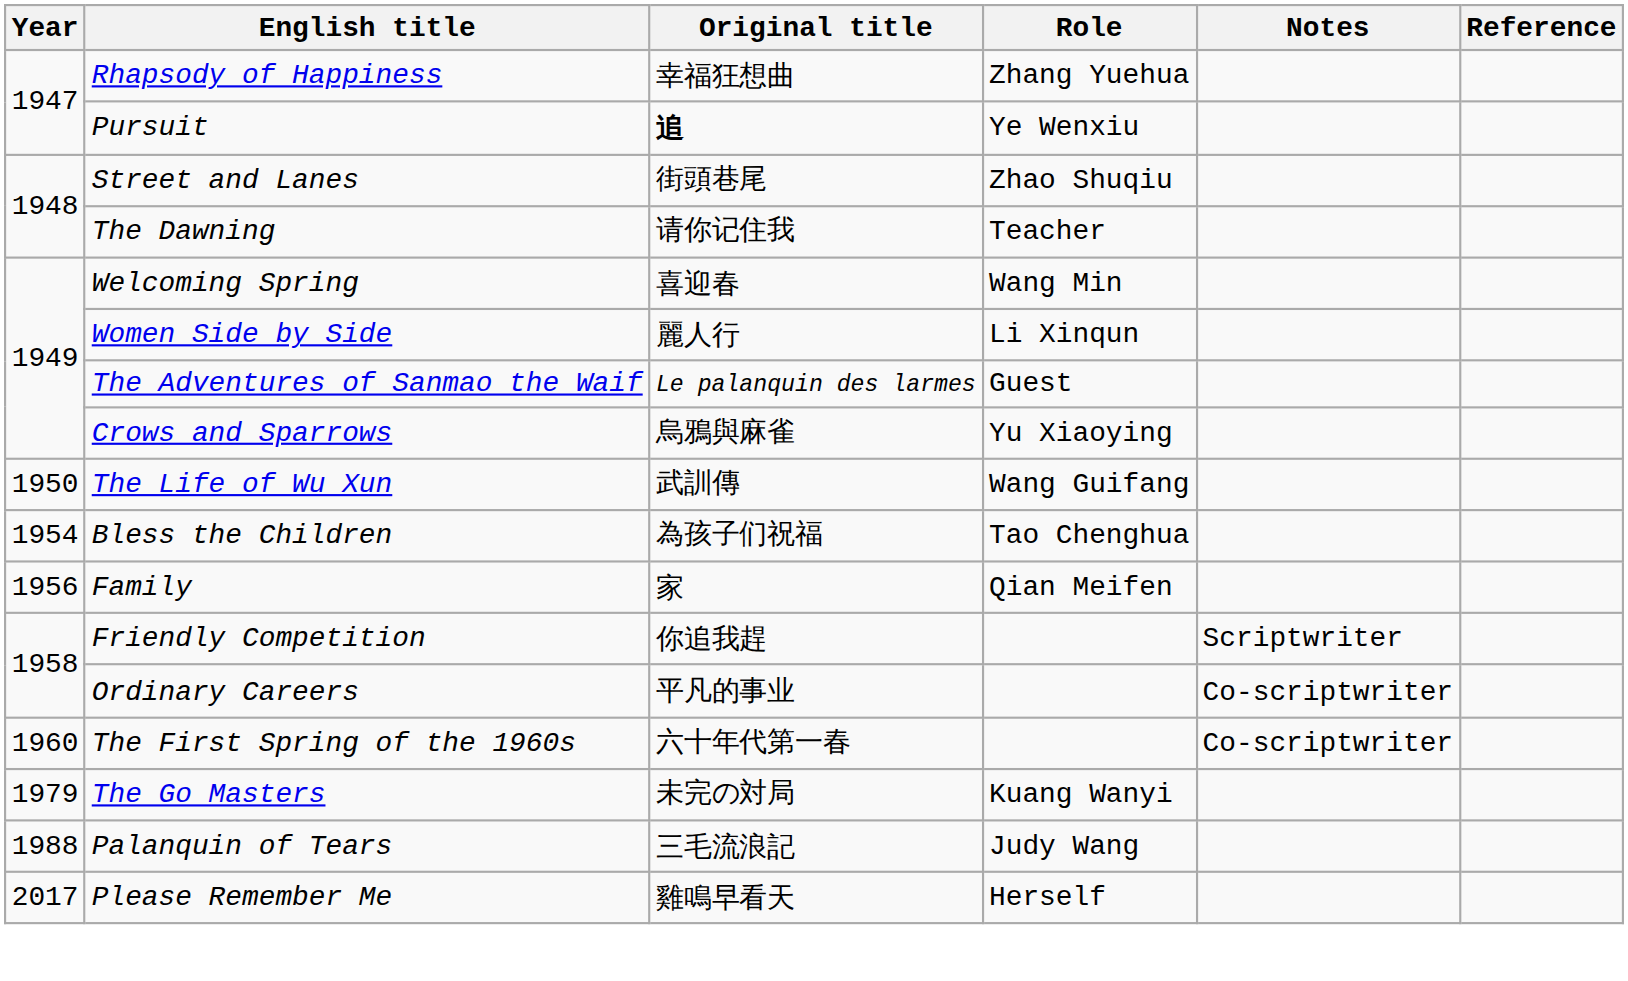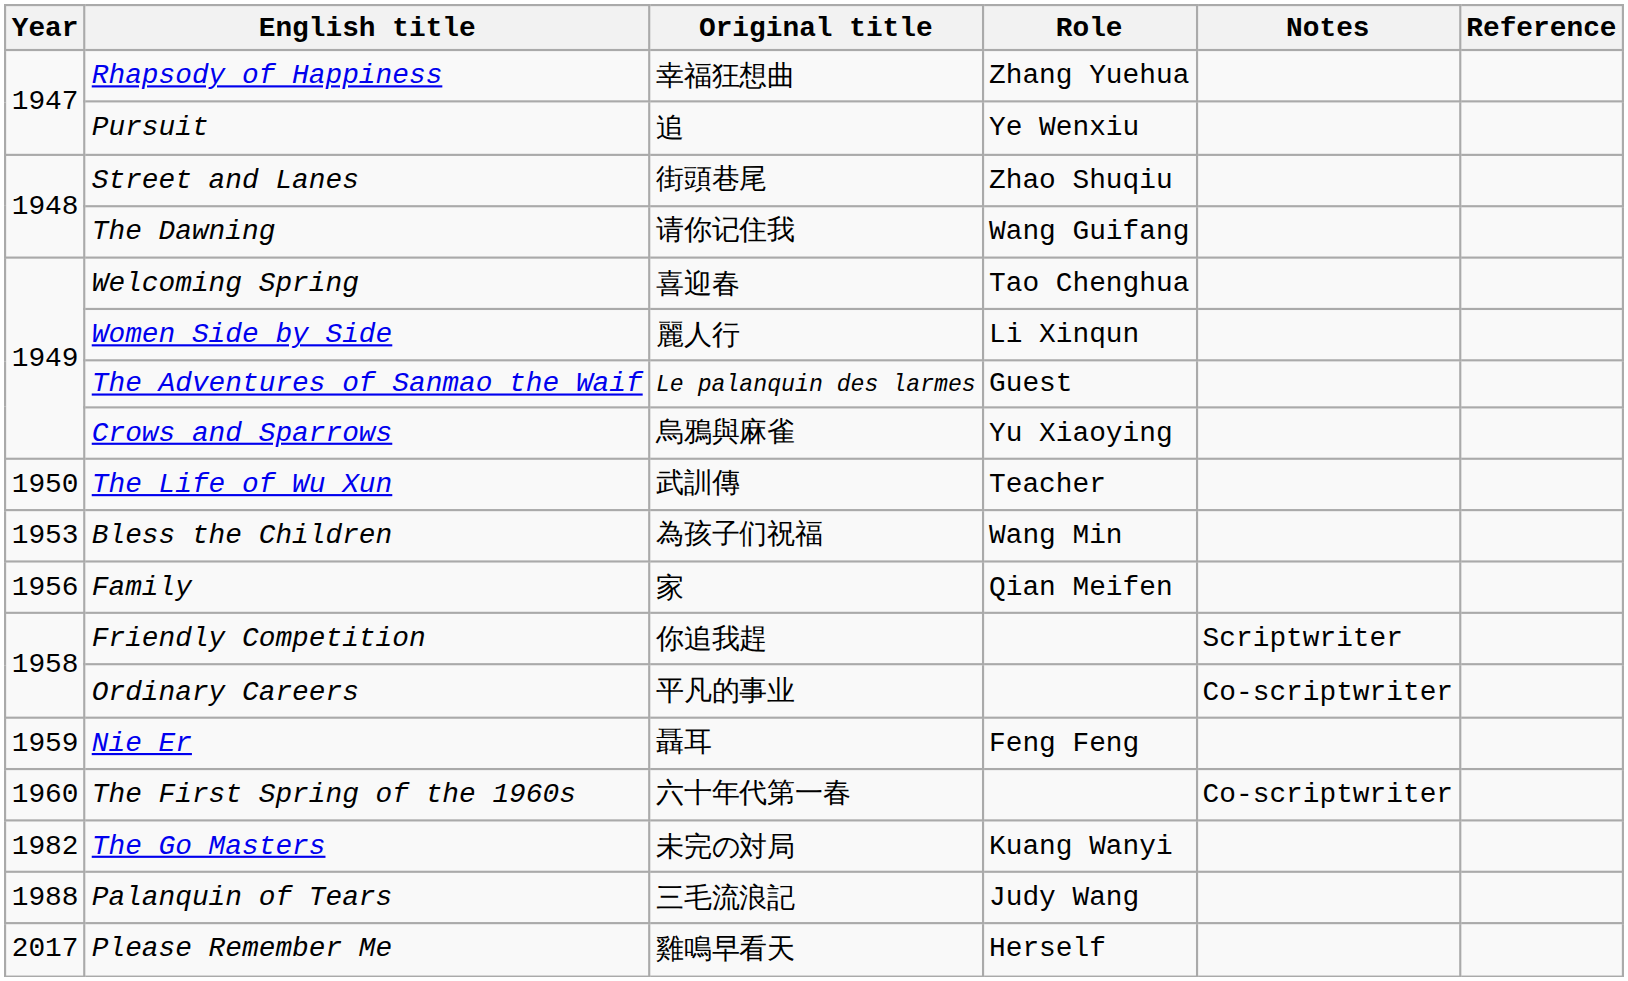 <table class="wikitable sortable">
 <tr>
 <th>Year</th>
 <th>English title</th>
 <th>Original title</th>
 <th>Role</th>
 <th class="unsortable">Notes</th>
 <th class="unsortable">Reference</th>
 </tr>
 <tr>
 <td rowspan=2>1947</td>
 <td><em><a href='#'>Rhapsody of Happiness</a></em></td>
 <td>幸福狂想曲</td>
 <td>Zhang Yuehua</td>
 <td></td>
 <td></td>
 </tr>
 <tr>
 <td><em>Pursuit</em></td>
-<td><strong>追</strong></td>
+<td>追</td>
 <td>Ye Wenxiu</td>
 <td></td>
 <td></td>
 </tr>
 <tr>
 <td rowspan=2>1948</td>
 <td><em>Street and Lanes</em></td>
 <td>街頭巷尾</td>
 <td>Zhao Shuqiu</td>
 <td></td>
 <td></td>
 </tr>
 <tr>
 <td><em>The Dawning</em></td>
 <td>请你记住我</td>
-<td>Teacher</td>
+<td>Wang Guifang</td>
 <td></td>
 <td></td>
 </tr>
 <tr>
 <td rowspan=4>1949</td>
 <td><em>Welcoming Spring</em></td>
 <td>喜迎春</td>
-<td>Wang Min</td>
+<td>Tao Chenghua</td>
 <td></td>
 <td></td>
 </tr>
 <tr>
 <td><em><a href='#'>Women Side by Side</a></em></td>
 <td>麗人行</td>
 <td>Li Xinqun</td>
 <td></td>
 <td></td>
 </tr>
 <tr>
 <td><em><a href='#'>The Adventures of Sanmao the Waif</a></em></td>
 <td><small><em>Le palanquin des larmes</em></small></td>
 <td>Guest</td>
 <td></td>
 <td></td>
 </tr>
 <tr>
 <td><em><a href='#'>Crows and Sparrows</a></em></td>
 <td>烏鴉與麻雀</td>
 <td>Yu Xiaoying</td>
 <td></td>
 <td></td>
 </tr>
 <tr>
 <td>1950</td>
 <td><em><a href='#'>The Life of Wu Xun</a></em></td>
 <td>武訓傳</td>
-<td>Wang Guifang</td>
+<td>Teacher</td>
 <td></td>
 <td></td>
 </tr>
 <tr>
-<td>1954</td>
+<td>1953</td>
 <td><em>Bless the Children</em></td>
 <td>為孩子们祝福</td>
-<td>Tao Chenghua</td>
+<td>Wang Min</td>
 <td></td>
 <td></td>
 </tr>
 <tr>
 <td>1956</td>
 <td><em>Family</em></td>
 <td>家</td>
 <td>Qian Meifen</td>
 <td></td>
 <td></td>
 </tr>
 <tr>
 <td rowspan=2>1958</td>
 <td><em>Friendly Competition</em></td>
 <td>你追我趕</td>
 <td></td>
 <td>Scriptwriter</td>
 <td></td>
 </tr>
 <tr>
 <td><em>Ordinary Careers</em></td>
 <td>平凡的事业</td>
 <td></td>
 <td>Co-scriptwriter</td>
 <td></td>
 </tr>
 <tr>
+<td>1959</td>
+<td><em><a href='#'>Nie Er</a></em></td>
+<td>聶耳</td>
+<td>Feng Feng</td>
+<td></td>
+<td></td>
+</tr>
+<tr>
 <td>1960</td>
 <td><em>The First Spring of the 1960s</em></td>
 <td>六十年代第一春</td>
 <td></td>
 <td>Co-scriptwriter</td>
 <td></td>
 </tr>
 <tr>
-<td>1979</td>
+<td>1982</td>
 <td><em><a href='#'>The Go Masters</a></em></td>
 <td>未完の対局</td>
 <td>Kuang Wanyi</td>
 <td></td>
 <td></td>
 </tr>
 <tr>
 <td>1988</td>
 <td><em>Palanquin of Tears</em></td>
 <td>三毛流浪記</td>
 <td>Judy Wang</td>
 <td></td>
 <td></td>
 </tr>
 <tr>
 <td>2017</td>
 <td><em>Please Remember Me</em></td>
 <td>雞鳴早看天</td>
 <td>Herself</td>
 <td></td>
 <td></td>
 </tr>
 </table>
